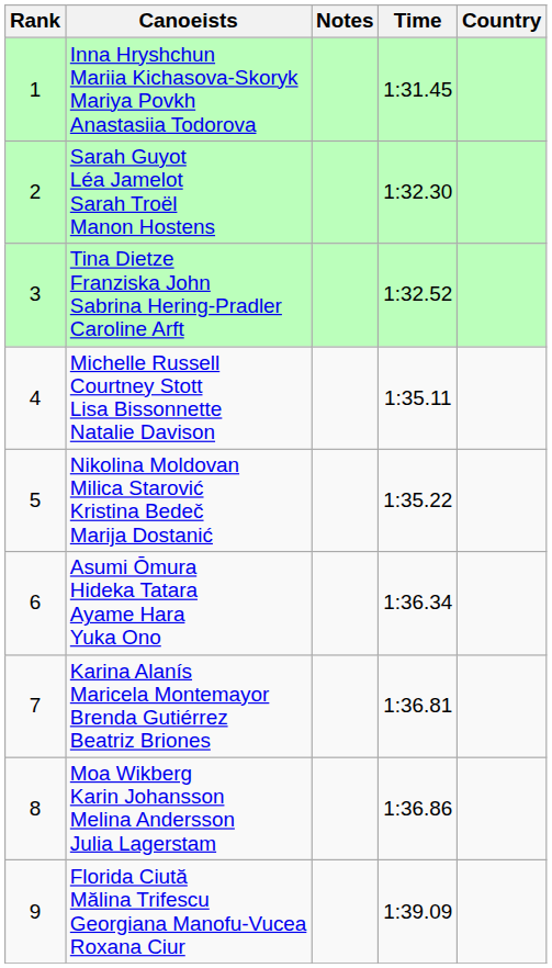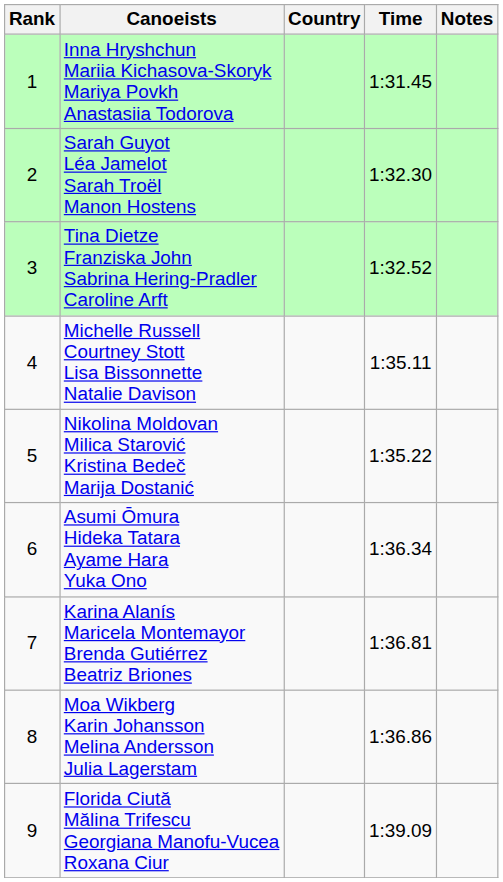 <table class="wikitable" style="text-align:center">
 <tr>
 <th>Rank</th>
 <th>Canoeists</th>
+<th>Country</th>
+<th>Time</th>
 <th>Notes</th>
-<th>Time</th>
-<th>Country</th>
 </tr>
 <tr bgcolor=bbffbb>
 <td>1</td>
 <td align="left"><a href='#'>Inna Hryshchun</a><br><a href='#'>Mariia Kichasova-Skoryk</a><br><a href='#'>Mariya Povkh</a><br><a href='#'>Anastasiia Todorova</a></td>
+<td align="left"></td>
+<td>1:31.45</td>
 <td></td>
-<td>1:31.45</td>
-<td align="left"></td>
 </tr>
 <tr bgcolor=bbffbb>
 <td>2</td>
 <td align="left"><a href='#'>Sarah Guyot</a><br><a href='#'>Léa Jamelot</a><br><a href='#'>Sarah Troël</a><br><a href='#'>Manon Hostens</a></td>
+<td align="left"></td>
+<td>1:32.30</td>
 <td></td>
-<td>1:32.30</td>
-<td align="left"></td>
 </tr>
 <tr bgcolor=bbffbb>
 <td>3</td>
 <td align="left"><a href='#'>Tina Dietze</a><br><a href='#'>Franziska John</a><br><a href='#'>Sabrina Hering-Pradler</a><br><a href='#'>Caroline Arft</a></td>
+<td align="left"></td>
+<td>1:32.52</td>
 <td></td>
-<td>1:32.52</td>
-<td align="left"></td>
 </tr>
 <tr>
 <td>4</td>
 <td align="left"><a href='#'>Michelle Russell</a><br><a href='#'>Courtney Stott</a><br><a href='#'>Lisa Bissonnette</a><br><a href='#'>Natalie Davison</a></td>
+<td align="left"></td>
+<td>1:35.11</td>
 <td></td>
-<td>1:35.11</td>
-<td align="left"></td>
 </tr>
 <tr>
 <td>5</td>
 <td align="left"><a href='#'>Nikolina Moldovan</a><br><a href='#'>Milica Starović</a><br><a href='#'>Kristina Bedeč</a><br><a href='#'>Marija Dostanić</a></td>
+<td align="left"></td>
+<td>1:35.22</td>
 <td></td>
-<td>1:35.22</td>
-<td align="left"></td>
 </tr>
 <tr>
 <td>6</td>
 <td align="left"><a href='#'>Asumi Ōmura</a><br><a href='#'>Hideka Tatara</a><br><a href='#'>Ayame Hara</a><br><a href='#'>Yuka Ono</a></td>
+<td align="left"></td>
+<td>1:36.34</td>
 <td></td>
-<td>1:36.34</td>
-<td align="left"></td>
 </tr>
 <tr>
 <td>7</td>
 <td align="left"><a href='#'>Karina Alanís</a><br><a href='#'>Maricela Montemayor</a><br><a href='#'>Brenda Gutiérrez</a><br><a href='#'>Beatriz Briones</a></td>
+<td align="left"></td>
+<td>1:36.81</td>
 <td></td>
-<td>1:36.81</td>
-<td align="left"></td>
 </tr>
 <tr>
 <td>8</td>
 <td align="left"><a href='#'>Moa Wikberg</a><br><a href='#'>Karin Johansson</a><br><a href='#'>Melina Andersson</a><br><a href='#'>Julia Lagerstam</a></td>
+<td align="left"></td>
+<td>1:36.86</td>
 <td></td>
-<td>1:36.86</td>
-<td align="left"></td>
 </tr>
 <tr>
 <td>9</td>
 <td align="left"><a href='#'>Florida Ciută</a><br><a href='#'>Mălina Trifescu</a><br><a href='#'>Georgiana Manofu-Vucea</a><br><a href='#'>Roxana Ciur</a></td>
+<td align="left"></td>
+<td>1:39.09</td>
 <td></td>
-<td>1:39.09</td>
-<td align="left"></td>
 </tr>
 </table>
